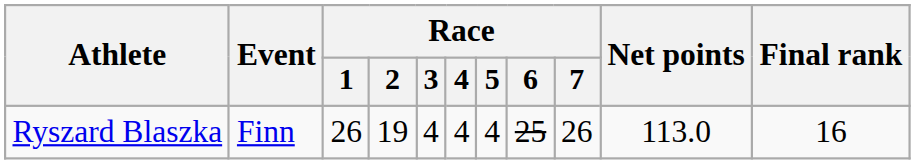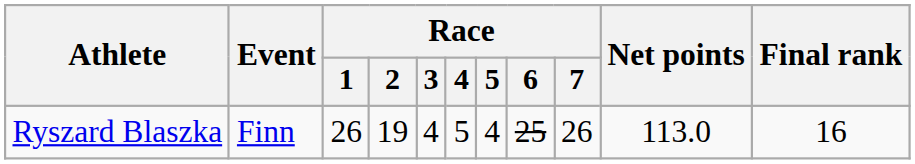 <table class="wikitable" style="font-size:90%">
 <tr>
 <th rowspan="2">Athlete</th>
 <th rowspan="2">Event</th>
 <th colspan=7>Race</th>
 <th rowspan=2>Net points</th>
 <th rowspan=2>Final rank</th>
 </tr>
 <tr style="font-size:95%">
 <th>1</th>
 <th>2</th>
 <th>3</th>
 <th>4</th>
 <th>5</th>
 <th>6</th>
 <th>7</th>
 </tr>
 <tr align=center>
 <td align=left><a href='#'>Ryszard Blaszka</a></td>
 <td align=left><a href='#'>Finn</a></td>
 <td>26</td>
 <td>19</td>
 <td>4</td>
-<td>4</td>
+<td>5</td>
 <td>4</td>
 <td><s>25</s></td>
 <td>26</td>
 <td>113.0</td>
 <td>16</td>
 </tr>
 </table>
